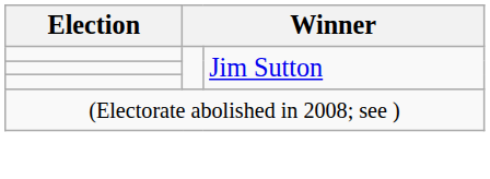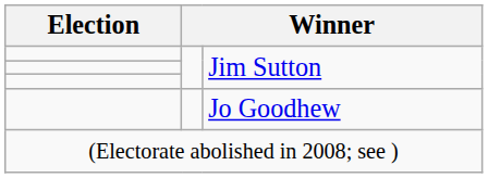 <table class=wikitable>
 <tr>
 <th width=100>Election</th>
 <th width=175 colspan=2>Winner</th>
 </tr>
 <tr>
 <td></td>
 <td rowspan=3 width=5 bgcolor=></td>
 <td rowspan=3><a href='#'>Jim Sutton</a></td>
 </tr>
 <tr>
 <td></td>
 </tr>
 <tr>
 <td></td>
 </tr>
 <tr>
+<td></td>
+<td bgcolor=></td>
+<td><a href='#'>Jo Goodhew</a></td>
+</tr>
+<tr>
 <td colspan=3 align=center><small>(Electorate abolished in 2008; see )</small></td>
 </tr>
 </table>
